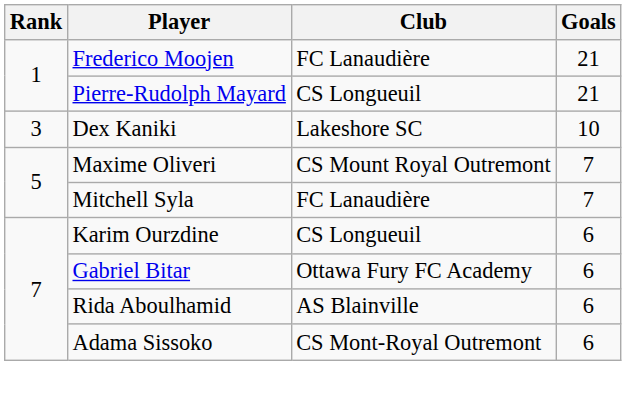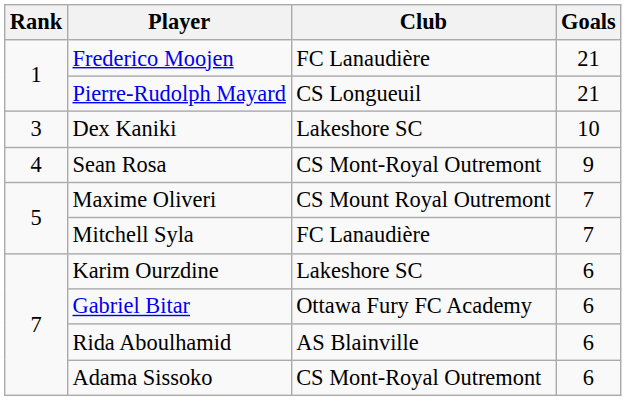 <table class="wikitable">
 <tr>
 <th>Rank</th>
 <th>Player</th>
 <th>Club</th>
 <th>Goals</th>
 </tr>
 <tr>
 <td align=center rowspan=2>1</td>
 <td> <a href='#'>Frederico Moojen</a></td>
 <td>FC Lanaudière</td>
 <td align=center>21</td>
 </tr>
 <tr>
 <td> <a href='#'>Pierre-Rudolph Mayard</a></td>
 <td>CS Longueuil</td>
 <td align=center>21</td>
 </tr>
 <tr>
 <td align=center>3</td>
 <td> Dex Kaniki</td>
 <td>Lakeshore SC</td>
 <td align=center>10</td>
 </tr>
 <tr>
+<td align=center>4</td>
+<td> Sean Rosa</td>
+<td>CS Mont-Royal Outremont</td>
+<td align=center>9</td>
+</tr>
+<tr>
 <td align=center rowspan=2>5</td>
 <td> Maxime Oliveri</td>
 <td>CS Mount Royal Outremont</td>
 <td align=center>7</td>
 </tr>
 <tr>
 <td> Mitchell Syla</td>
 <td>FC Lanaudière</td>
 <td align=center>7</td>
 </tr>
 <tr>
 <td align=center rowspan=4>7</td>
 <td> Karim Ourzdine</td>
-<td>CS Longueuil</td>
+<td>Lakeshore SC</td>
 <td align=center>6</td>
 </tr>
 <tr>
 <td> <a href='#'>Gabriel Bitar</a></td>
 <td>Ottawa Fury FC Academy</td>
 <td align=center>6</td>
 </tr>
 <tr>
 <td> Rida Aboulhamid</td>
 <td>AS Blainville</td>
 <td align=center>6</td>
 </tr>
 <tr>
 <td> Adama Sissoko</td>
 <td>CS Mont-Royal Outremont</td>
 <td align=center>6</td>
 </tr>
 </table>
